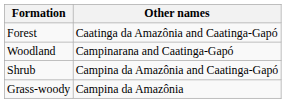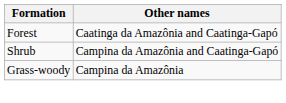 <table class=wikitable>
 <tr>
 <th>Formation</th>
 <th>Other names</th>
 </tr>
 <tr>
 <td>Forest</td>
 <td>Caatinga da Amazônia and Caatinga-Gapó</td>
 </tr>
 <tr>
-<td>Woodland</td>
-<td>Campinarana and Caatinga-Gapó</td>
-</tr>
-<tr>
 <td>Shrub</td>
 <td>Campina da Amazônia and Caatinga-Gapó</td>
 </tr>
 <tr>
 <td>Grass-woody</td>
 <td>Campina da Amazônia</td>
 </tr>
 </table>
